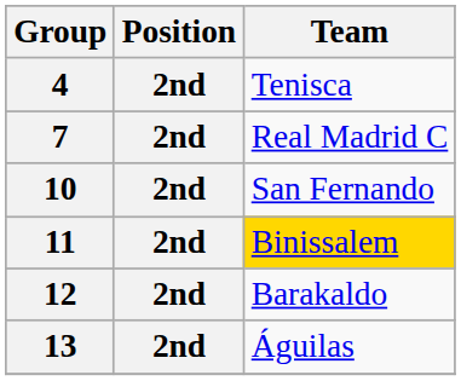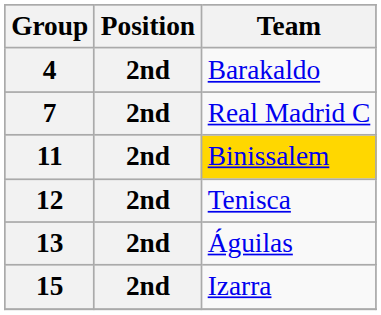 <table class="wikitable">
 <tr>
 <th>Group</th>
 <th>Position</th>
 <th>Team</th>
 </tr>
 <tr>
 <th>4</th>
 <th>2nd</th>
-<td><a href='#'>Tenisca</a></td>
+<td><a href='#'>Barakaldo</a></td>
 </tr>
 <tr>
 <th>7</th>
 <th>2nd</th>
 <td><a href='#'>Real Madrid C</a></td>
-</tr>
-<tr>
-<th>10</th>
-<th>2nd</th>
-<td><a href='#'>San Fernando</a></td>
 </tr>
 <tr>
 <th>11</th>
 <th>2nd</th>
 <td style="background: gold;"><a href='#'>Binissalem</a></td>
 </tr>
 <tr>
 <th>12</th>
 <th>2nd</th>
-<td><a href='#'>Barakaldo</a></td>
+<td><a href='#'>Tenisca</a></td>
 </tr>
 <tr>
 <th>13</th>
 <th>2nd</th>
 <td><a href='#'>Águilas</a></td>
 </tr>
 <tr>
+<th>15</th>
+<th>2nd</th>
+<td><a href='#'>Izarra</a></td>
+</tr>
+<tr>
 </tr>
 </table>
